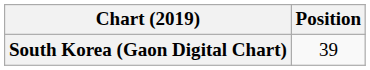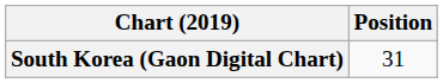 <table class="wikitable plainrowheaders">
 <tr>
 <th>Chart (2019)</th>
 <th>Position</th>
 </tr>
 <tr>
 <th scope="row">South Korea (Gaon Digital Chart)</th>
-<td align="center">39</td>
+<td align="center">31</td>
 </tr>
 </table>
